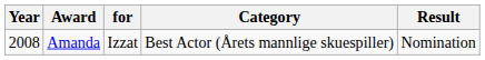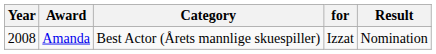 <table class="wikitable">
 <tr>
 <th>Year</th>
 <th>Award</th>
+<th>Category</th>
 <th>for</th>
-<th>Category</th>
 <th>Result</th>
 </tr>
 <tr>
 <td>2008</td>
 <td><a href='#'>Amanda</a></td>
+<td>Best Actor (Årets mannlige skuespiller)</td>
 <td>Izzat</td>
-<td>Best Actor (Årets mannlige skuespiller)</td>
 <td>Nomination</td>
 </tr>
 </table>
